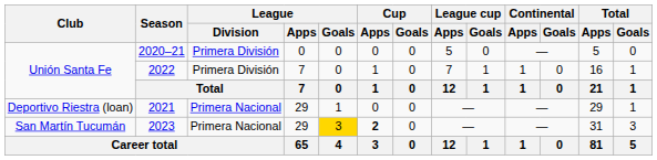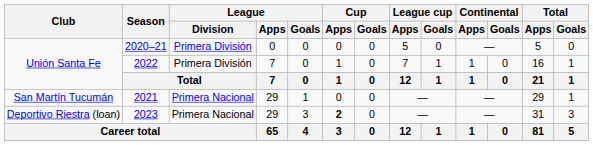 <table class="wikitable" style="text-align:center">
 <tr>
 <th rowspan="2">Club</th>
 <th rowspan="2">Season</th>
 <th colspan="3">League</th>
 <th colspan="2">Cup</th>
 <th colspan="2">League cup</th>
 <th colspan="2">Continental</th>
 <th colspan="2">Total</th>
 </tr>
 <tr>
 <th>Division</th>
 <th>Apps</th>
 <th>Goals</th>
 <th>Apps</th>
 <th>Goals</th>
 <th>Apps</th>
 <th>Goals</th>
 <th>Apps</th>
 <th>Goals</th>
 <th>Apps</th>
 <th>Goals</th>
 </tr>
 <tr>
 <td rowspan="3"><a href='#'>Unión Santa Fe</a></td>
 <td><a href='#'>2020–21</a></td>
 <td rowspan="1"><a href='#'>Primera División</a></td>
 <td>0</td>
 <td>0</td>
 <td>0</td>
 <td>0</td>
 <td>5</td>
 <td>0</td>
 <td colspan="2">—</td>
 <td>5</td>
 <td>0</td>
 </tr>
 <tr>
 <td><a href='#'>2022</a></td>
 <td rowspan="1">Primera División</td>
 <td>7</td>
 <td>0</td>
 <td>1</td>
 <td>0</td>
 <td>7</td>
 <td>1</td>
 <td>1</td>
 <td>0</td>
 <td>16</td>
 <td>1</td>
 </tr>
 <tr>
 <th colspan="2">Total</th>
 <th>7</th>
 <th>0</th>
 <th>1</th>
 <th>0</th>
 <th>12</th>
 <th>1</th>
 <th>1</th>
 <th>0</th>
 <th>21</th>
 <th>1</th>
 </tr>
 <tr>
-<td rowspan="1"><a href='#'>Deportivo Riestra</a> (loan)</td>
+<td><a href='#'>San Martín Tucumán</a></td>
 <td><a href='#'>2021</a></td>
 <td rowspan="1"><a href='#'>Primera Nacional</a></td>
 <td>29</td>
 <td>1</td>
 <td>0</td>
 <td>0</td>
 <td colspan="2">—</td>
 <td colspan="2">—</td>
 <td>29</td>
 <td>1</td>
 </tr>
 <tr>
-<td><a href='#'>San Martín Tucumán</a></td>
+<td rowspan="1"><a href='#'>Deportivo Riestra</a> (loan)</td>
 <td><a href='#'>2023</a></td>
 <td rowspan="1">Primera Nacional</td>
 <td>29</td>
-<td style="background: gold;">3</td>
+<td>3</td>
 <td><strong>2</strong></td>
 <td>0</td>
 <td colspan="2">—</td>
 <td colspan="2">—</td>
 <td>31</td>
 <td>3</td>
 </tr>
 <tr>
 <th colspan="3">Career total</th>
 <th>65</th>
 <th>4</th>
 <th>3</th>
 <th>0</th>
 <th>12</th>
 <th>1</th>
 <th>1</th>
 <th>0</th>
 <th>81</th>
 <th>5</th>
 </tr>
 </table>
